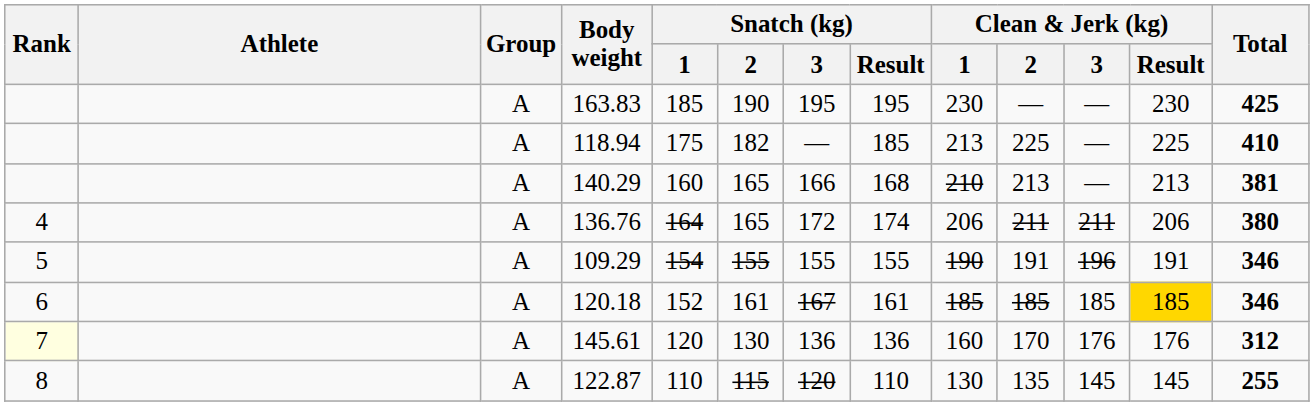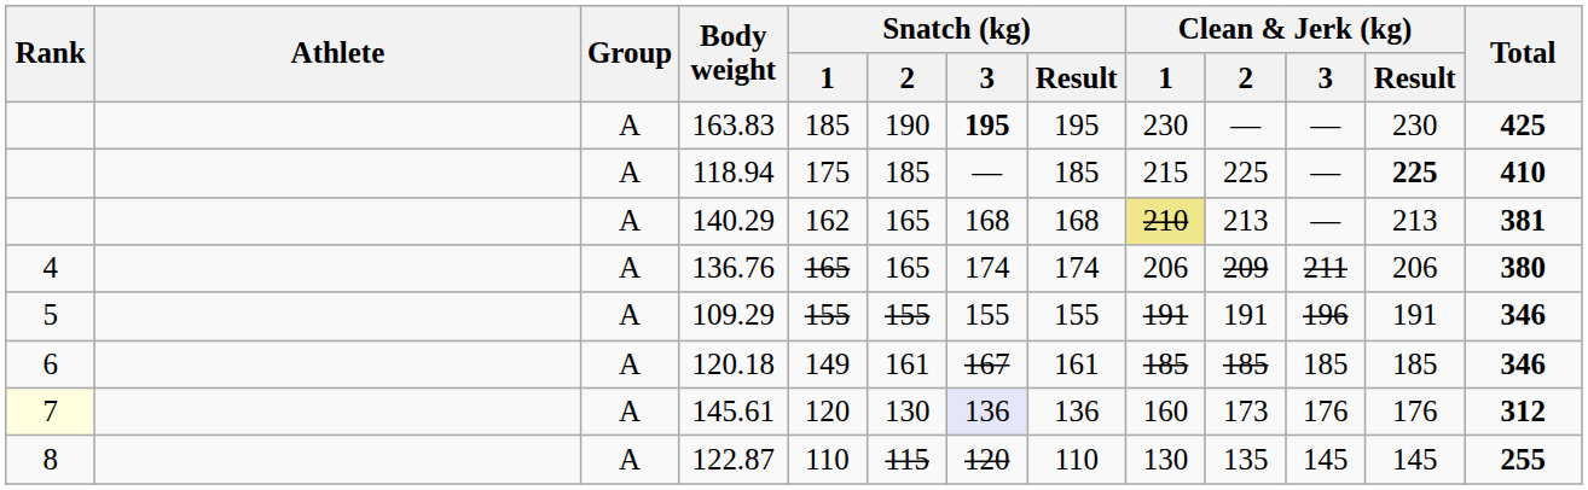 <table class = "wikitable" style="text-align:center;">
 <tr>
 <th rowspan=2 width=40>Rank</th>
 <th rowspan=2 width=250>Athlete</th>
 <th rowspan=2 width=40>Group</th>
 <th rowspan=2 width=50>Body weight</th>
 <th colspan=4>Snatch (kg)</th>
 <th colspan=4>Clean & Jerk (kg)</th>
 <th rowspan=2 width=55>Total</th>
 </tr>
 <tr>
 <th width=35>1</th>
 <th width=35>2</th>
 <th width=35>3</th>
 <th width=45>Result</th>
 <th width=35>1</th>
 <th width=35>2</th>
 <th width=35>3</th>
 <th width=45>Result</th>
 </tr>
 <tr>
 <td></td>
 <td align=left></td>
 <td>A</td>
 <td>163.83</td>
 <td>185</td>
 <td>190</td>
-<td>195</td>
+<td><strong>195</strong></td>
 <td>195</td>
 <td>230</td>
 <td>—</td>
 <td>—</td>
 <td>230</td>
 <td><strong>425</strong></td>
 </tr>
 <tr>
 <td></td>
 <td align=left></td>
 <td>A</td>
 <td>118.94</td>
 <td>175</td>
-<td>182</td>
+<td>185</td>
 <td>—</td>
 <td>185</td>
-<td>213</td>
+<td>215</td>
 <td>225</td>
 <td>—</td>
-<td>225</td>
+<td><strong>225</strong></td>
 <td><strong>410</strong></td>
 </tr>
 <tr>
 <td></td>
 <td align=left></td>
 <td>A</td>
 <td>140.29</td>
-<td>160</td>
+<td>162</td>
 <td>165</td>
-<td>166</td>
 <td>168</td>
-<td><s>210</s></td>
+<td>168</td>
+<td style="background: khaki;"><s>210</s></td>
 <td>213</td>
 <td>—</td>
 <td>213</td>
 <td><strong>381</strong></td>
 </tr>
 <tr>
 <td>4</td>
 <td align=left></td>
 <td>A</td>
 <td>136.76</td>
-<td><s>164</s></td>
+<td><s>165</s></td>
 <td>165</td>
-<td>172</td>
+<td>174</td>
 <td>174</td>
 <td>206</td>
-<td><s>211</s></td>
+<td><s>209</s></td>
 <td><s>211</s></td>
 <td>206</td>
 <td><strong>380</strong></td>
 </tr>
 <tr>
 <td>5</td>
 <td align=left></td>
 <td>A</td>
 <td>109.29</td>
-<td><s>154</s></td>
+<td><s>155</s></td>
 <td><s>155</s></td>
 <td>155</td>
 <td>155</td>
-<td><s>190</s></td>
+<td><s>191</s></td>
 <td>191</td>
 <td><s>196</s></td>
 <td>191</td>
 <td><strong>346</strong></td>
 </tr>
 <tr>
 <td>6</td>
 <td align=left></td>
 <td>A</td>
 <td>120.18</td>
-<td>152</td>
+<td>149</td>
 <td>161</td>
 <td><s>167</s></td>
 <td>161</td>
 <td><s>185</s></td>
 <td><s>185</s></td>
 <td>185</td>
-<td style="background: gold;">185</td>
+<td>185</td>
 <td><strong>346</strong></td>
 </tr>
 <tr>
 <td style="background: lightyellow;">7</td>
 <td align=left></td>
 <td>A</td>
 <td>145.61</td>
 <td>120</td>
 <td>130</td>
-<td>136</td>
+<td style="background: lavender;">136</td>
 <td>136</td>
 <td>160</td>
-<td>170</td>
+<td>173</td>
 <td>176</td>
 <td>176</td>
 <td><strong>312</strong></td>
 </tr>
 <tr>
 <td>8</td>
 <td align=left></td>
 <td>A</td>
 <td>122.87</td>
 <td>110</td>
 <td><s>115</s></td>
 <td><s>120</s></td>
 <td>110</td>
 <td>130</td>
 <td>135</td>
 <td>145</td>
 <td>145</td>
 <td><strong>255</strong></td>
 </tr>
 </table>
